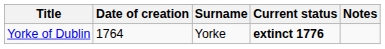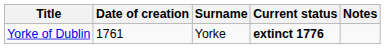 <table class="wikitable">
 <tr>
 <th>Title</th>
 <th>Date of creation</th>
 <th>Surname</th>
 <th>Current status</th>
 <th>Notes</th>
 </tr>
 <tr>
 <td><a href='#'>Yorke of Dublin</a></td>
-<td>1764</td>
+<td>1761</td>
 <td>Yorke</td>
 <td><strong>extinct 1776</strong></td>
 <td> </td>
 </tr>
 </table>
